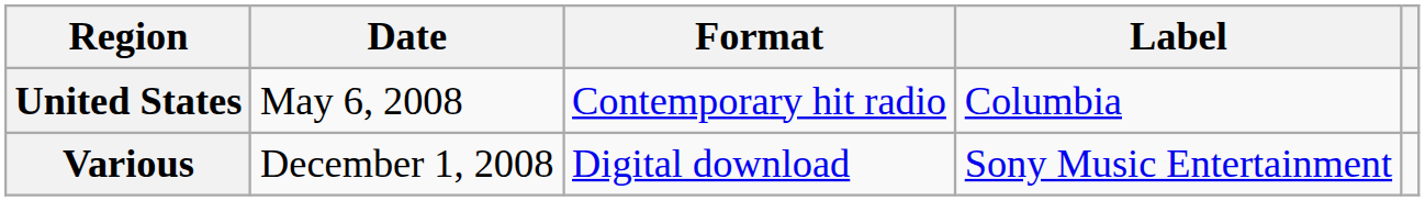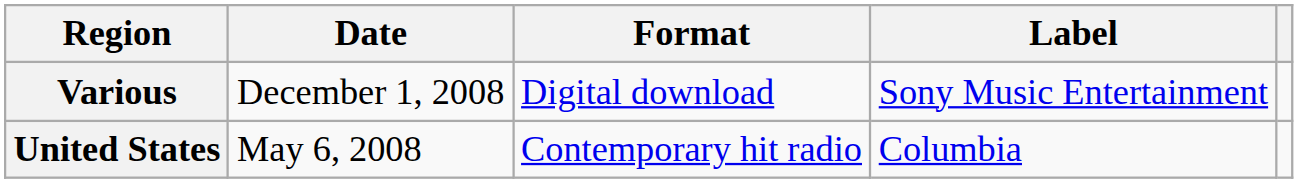 <table class="wikitable plainrowheaders">
 <tr>
 <th scope="col">Region</th>
 <th scope="col">Date</th>
 <th scope="col">Format</th>
 <th scope="col">Label</th>
 <th scope="col"></th>
 </tr>
 <tr>
+<th scope="row">Various</th>
+<td>December 1, 2008</td>
+<td><a href='#'>Digital download</a></td>
+<td><a href='#'>Sony Music Entertainment</a></td>
+<td align="center"></td>
+</tr>
+<tr>
 <th scope="row">United States</th>
 <td>May 6, 2008</td>
 <td><a href='#'>Contemporary hit radio</a></td>
 <td><a href='#'>Columbia</a></td>
 <td align="center"></td>
 </tr>
-<tr>
-<th scope="row">Various</th>
-<td>December 1, 2008</td>
-<td><a href='#'>Digital download</a></td>
-<td><a href='#'>Sony Music Entertainment</a></td>
-<td align="center"></td>
-</tr>
 </table>
